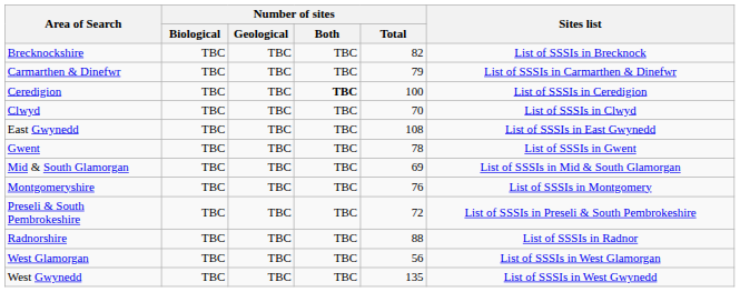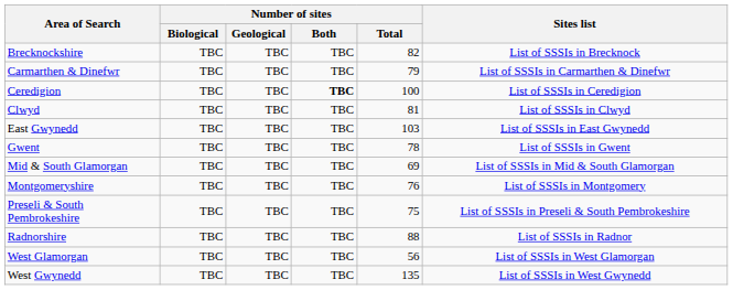 <table class="wikitable sortable">
 <tr>
 <th width="200" rowspan="2">Area of Search</th>
 <th colspan="4">Number of sites</th>
 <th width="400" rowspan="2">Sites list</th>
 </tr>
 <tr>
 <th width="80">Biological</th>
 <th width="80">Geological</th>
 <th width="80">Both</th>
 <th width="80">Total</th>
 </tr>
 <tr>
 <td><a href='#'>Brecknockshire</a></td>
 <td align="right">TBC</td>
 <td align="right">TBC</td>
 <td align="right">TBC</td>
 <td align="right">82</td>
 <td align="center"><a href='#'>List of SSSIs in Brecknock</a></td>
 </tr>
 <tr>
 <td><a href='#'>Carmarthen & Dinefwr</a></td>
 <td align="right">TBC</td>
 <td align="right">TBC</td>
 <td align="right">TBC</td>
 <td align="right">79</td>
 <td align="center"><a href='#'>List of SSSIs in Carmarthen & Dinefwr</a></td>
 </tr>
 <tr>
 <td><a href='#'>Ceredigion</a></td>
 <td align="right">TBC</td>
 <td align="right">TBC</td>
 <td align="right"><strong>TBC</strong></td>
 <td align="right">100</td>
 <td align="center"><a href='#'>List of SSSIs in Ceredigion</a></td>
 </tr>
 <tr>
 <td><a href='#'>Clwyd</a></td>
 <td align="right">TBC</td>
 <td align="right">TBC</td>
 <td align="right">TBC</td>
-<td align="right">70</td>
+<td align="right">81</td>
 <td align="center"><a href='#'>List of SSSIs in Clwyd</a></td>
 </tr>
 <tr>
 <td>East <a href='#'>Gwynedd</a></td>
 <td align="right">TBC</td>
 <td align="right">TBC</td>
 <td align="right">TBC</td>
-<td align="right">108</td>
+<td align="right">103</td>
 <td align="center"><a href='#'>List of SSSIs in East Gwynedd</a></td>
 </tr>
 <tr>
 <td><a href='#'>Gwent</a></td>
 <td align="right">TBC</td>
 <td align="right">TBC</td>
 <td align="right">TBC</td>
 <td align="right">78</td>
 <td align="center"><a href='#'>List of SSSIs in Gwent</a></td>
 </tr>
 <tr>
 <td><a href='#'>Mid</a> & <a href='#'>South Glamorgan</a></td>
 <td align="right">TBC</td>
 <td align="right">TBC</td>
 <td align="right">TBC</td>
 <td align="right">69</td>
 <td align="center"><a href='#'>List of SSSIs in Mid & South Glamorgan</a></td>
 </tr>
 <tr>
 <td><a href='#'>Montgomeryshire</a></td>
 <td align="right">TBC</td>
 <td align="right">TBC</td>
 <td align="right">TBC</td>
 <td align="right">76</td>
 <td align="center"><a href='#'>List of SSSIs in Montgomery</a></td>
 </tr>
 <tr>
 <td><a href='#'>Preseli & South Pembrokeshire</a></td>
 <td align="right">TBC</td>
 <td align="right">TBC</td>
 <td align="right">TBC</td>
-<td align="right">72</td>
+<td align="right">75</td>
 <td align="center"><a href='#'>List of SSSIs in Preseli & South Pembrokeshire</a></td>
 </tr>
 <tr>
 <td><a href='#'>Radnorshire</a></td>
 <td align="right">TBC</td>
 <td align="right">TBC</td>
 <td align="right">TBC</td>
 <td align="right">88</td>
 <td align="center"><a href='#'>List of SSSIs in Radnor</a></td>
 </tr>
 <tr>
 <td><a href='#'>West Glamorgan</a></td>
 <td align="right">TBC</td>
 <td align="right">TBC</td>
 <td align="right">TBC</td>
 <td align="right">56</td>
 <td align="center"><a href='#'>List of SSSIs in West Glamorgan</a></td>
 </tr>
 <tr>
 <td>West <a href='#'>Gwynedd</a></td>
 <td align="right">TBC</td>
 <td align="right">TBC</td>
 <td align="right">TBC</td>
 <td align="right">135</td>
 <td align="center"><a href='#'>List of SSSIs in West Gwynedd</a></td>
 </tr>
 </table>
